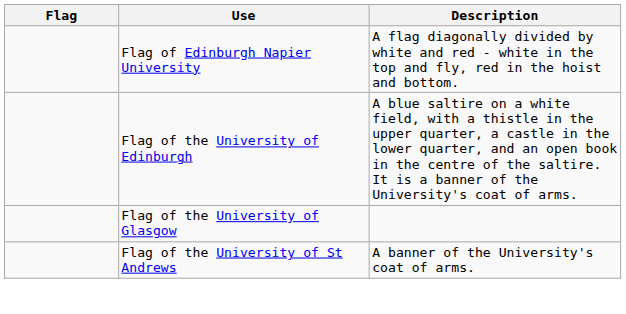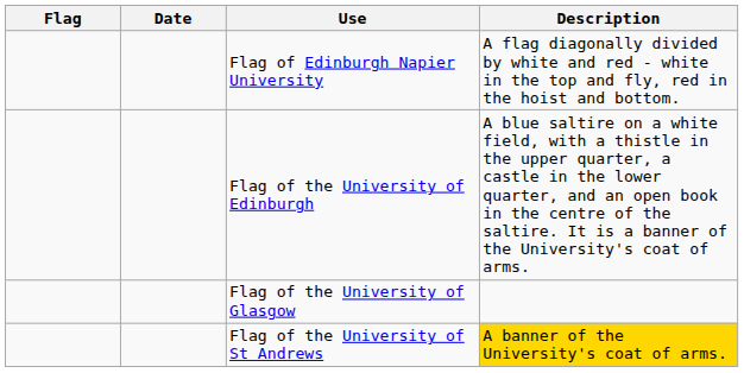 <table class="wikitable">
 <tr style="background:#efefef;">
 <th style="width:110px;">Flag</th>
+<th style="width:100px;">Date</th>
 <th style="width:250px;">Use</th>
 <th style="width:250px;">Description</th>
 </tr>
 <tr>
+<td></td>
 <td></td>
 <td>Flag of <a href='#'>Edinburgh Napier University</a></td>
 <td>A flag diagonally divided by white and red - white in the top and fly, red in the hoist and bottom.</td>
 </tr>
 <tr>
 <td></td>
+<td></td>
 <td>Flag of the <a href='#'>University of Edinburgh</a></td>
 <td>A blue saltire on a white field, with a thistle in the upper quarter, a castle in the lower quarter, and an open book in the centre of the saltire. It is a banner of the University's coat of arms.</td>
 </tr>
 <tr>
+<td></td>
 <td></td>
 <td>Flag of the <a href='#'>University of Glasgow</a></td>
 <td></td>
 </tr>
 <tr>
 <td></td>
+<td></td>
 <td>Flag of the <a href='#'>University of St Andrews</a></td>
-<td>A banner of the University's coat of arms.</td>
+<td style="background: gold;">A banner of the University's coat of arms.</td>
 </tr>
 </table>
